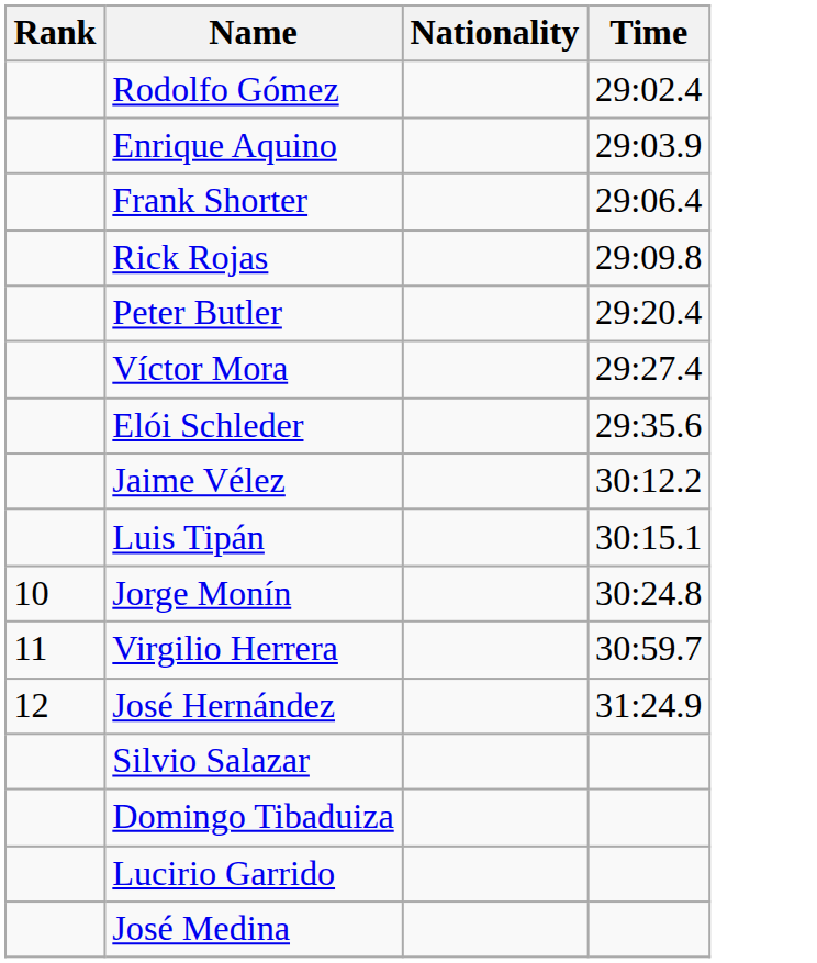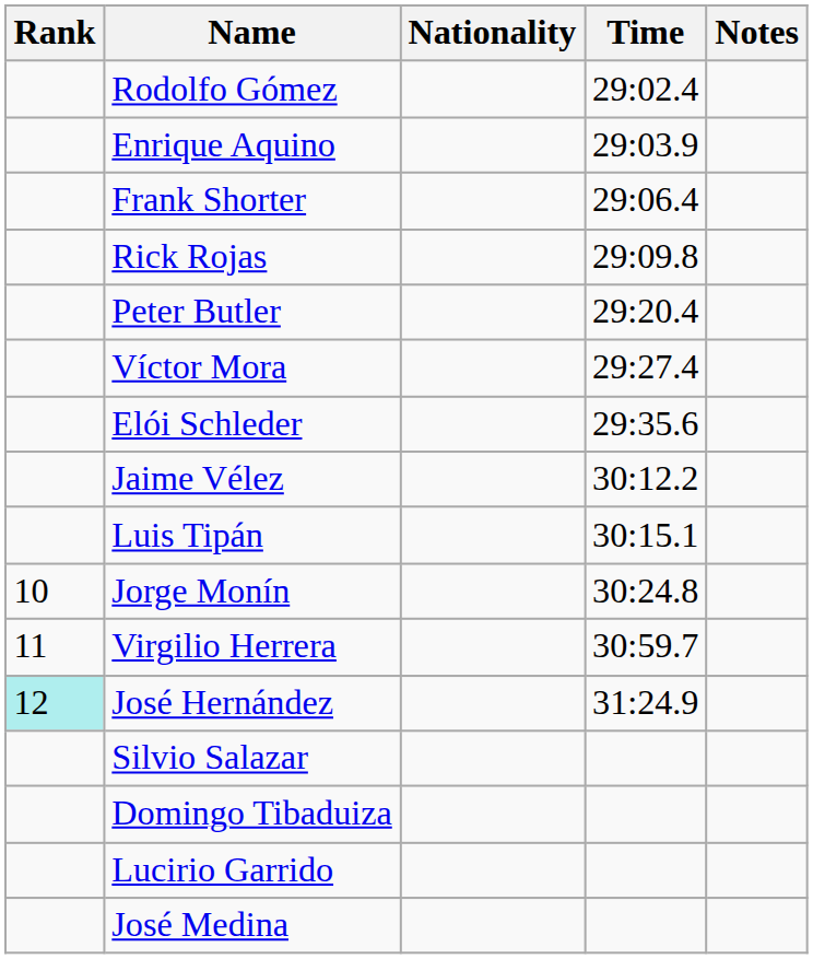 <table class="wikitable sortable">
 <tr>
 <th>Rank</th>
 <th>Name</th>
 <th>Nationality</th>
 <th>Time</th>
+<th>Notes</th>
 </tr>
 <tr>
 <td></td>
 <td><a href='#'>Rodolfo Gómez</a></td>
 <td></td>
 <td>29:02.4</td>
+<td></td>
 </tr>
 <tr>
 <td></td>
 <td><a href='#'>Enrique Aquino</a></td>
 <td></td>
 <td>29:03.9</td>
+<td></td>
 </tr>
 <tr>
 <td></td>
 <td><a href='#'>Frank Shorter</a></td>
 <td></td>
 <td>29:06.4</td>
+<td></td>
 </tr>
 <tr>
 <td></td>
 <td><a href='#'>Rick Rojas</a></td>
 <td></td>
 <td>29:09.8</td>
+<td></td>
 </tr>
 <tr>
 <td></td>
 <td><a href='#'>Peter Butler</a></td>
 <td></td>
 <td>29:20.4</td>
+<td></td>
 </tr>
 <tr>
 <td></td>
 <td><a href='#'>Víctor Mora</a></td>
 <td></td>
 <td>29:27.4</td>
+<td></td>
 </tr>
 <tr>
 <td></td>
 <td><a href='#'>Elói Schleder</a></td>
 <td></td>
 <td>29:35.6</td>
+<td></td>
 </tr>
 <tr>
 <td></td>
 <td><a href='#'>Jaime Vélez</a></td>
 <td></td>
 <td>30:12.2</td>
+<td></td>
 </tr>
 <tr>
 <td></td>
 <td><a href='#'>Luis Tipán</a></td>
 <td></td>
 <td>30:15.1</td>
+<td></td>
 </tr>
 <tr>
 <td>10</td>
 <td><a href='#'>Jorge Monín</a></td>
 <td></td>
 <td>30:24.8</td>
+<td></td>
 </tr>
 <tr>
 <td>11</td>
 <td><a href='#'>Virgilio Herrera</a></td>
 <td></td>
 <td>30:59.7</td>
+<td></td>
 </tr>
 <tr>
-<td>12</td>
+<td style="background: paleturquoise;">12</td>
 <td><a href='#'>José Hernández</a></td>
 <td></td>
 <td>31:24.9</td>
+<td></td>
 </tr>
 <tr>
 <td></td>
 <td><a href='#'>Silvio Salazar</a></td>
+<td></td>
 <td></td>
 <td></td>
 </tr>
 <tr>
 <td></td>
 <td><a href='#'>Domingo Tibaduiza</a></td>
 <td></td>
 <td></td>
+<td></td>
 </tr>
 <tr>
 <td></td>
 <td><a href='#'>Lucirio Garrido</a></td>
+<td></td>
 <td></td>
 <td></td>
 </tr>
 <tr>
 <td></td>
 <td><a href='#'>José Medina</a></td>
 <td></td>
 <td></td>
+<td></td>
 </tr>
 </table>
